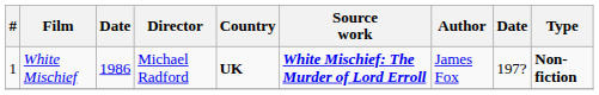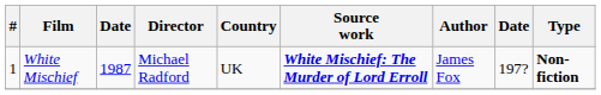 <table class="wikitable">
 <tr>
 <th>#</th>
 <th>Film</th>
 <th>Date</th>
 <th>Director</th>
 <th>Country</th>
 <th>Source<br>work</th>
 <th>Author</th>
 <th>Date</th>
 <th>Type</th>
 </tr>
 <tr>
 <td>1</td>
 <td><em><a href='#'>White Mischief</a></em></td>
-<td><a href='#'>1986</a></td>
+<td><a href='#'>1987</a></td>
 <td><a href='#'>Michael Radford</a></td>
-<td><strong>UK</strong></td>
+<td>UK</td>
 <td><strong><em><a href='#'>White Mischief: The Murder of Lord Erroll</a></em></strong></td>
 <td><a href='#'>James Fox</a></td>
 <td>197?</td>
 <td><strong>Non-fiction</strong></td>
 </tr>
 <tr>
 </tr>
 </table>
